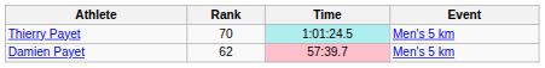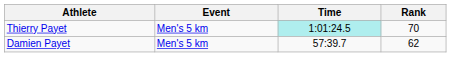 <table class="wikitable" style="text-align:center; font-size:90%; width:50%;">
 <tr>
 <th>Athlete</th>
+<th>Event</th>
+<th>Time</th>
 <th>Rank</th>
-<th>Time</th>
-<th>Event</th>
 </tr>
 <tr>
 <td align=left><a href='#'>Thierry Payet</a></td>
+<td align=left><a href='#'>Men's 5 km</a></td>
+<td style="background: paleturquoise;">1:01:24.5</td>
 <td>70</td>
-<td style="background: paleturquoise;">1:01:24.5</td>
-<td align=left><a href='#'>Men's 5 km</a></td>
 </tr>
 <tr>
 <td align=left><a href='#'>Damien Payet</a></td>
+<td align=left><a href='#'>Men's 5 km</a></td>
+<td>57:39.7</td>
 <td>62</td>
-<td style="background: pink;">57:39.7</td>
-<td align=left><a href='#'>Men's 5 km</a></td>
 </tr>
 </table>
